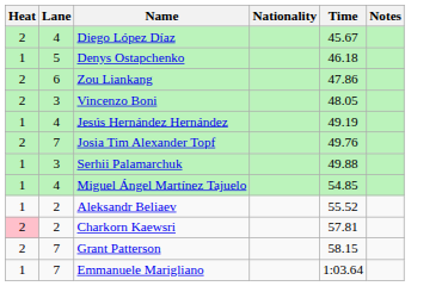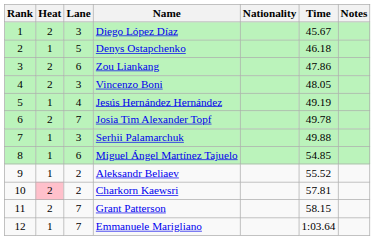 <table class="wikitable sortable" style="text-align:center">
 <tr>
+<th>Rank</th>
 <th>Heat</th>
 <th>Lane</th>
 <th>Name</th>
 <th>Nationality</th>
 <th>Time</th>
 <th>Notes</th>
 </tr>
 <tr bgcolor=bbf3bb>
+<td>1</td>
 <td>2</td>
-<td>4</td>
+<td>3</td>
 <td align=left><a href='#'>Diego López Díaz</a></td>
 <td align=left></td>
 <td>45.67</td>
 <td></td>
 </tr>
 <tr bgcolor=bbf3bb>
+<td>2</td>
 <td>1</td>
 <td>5</td>
 <td align=left><a href='#'>Denys Ostapchenko</a></td>
 <td align=left></td>
 <td>46.18</td>
 <td></td>
 </tr>
 <tr bgcolor=bbf3bb>
+<td>3</td>
 <td>2</td>
 <td>6</td>
 <td align=left><a href='#'>Zou Liankang</a></td>
 <td align=left></td>
 <td>47.86</td>
 <td></td>
 </tr>
 <tr bgcolor=bbf3bb>
+<td>4</td>
 <td>2</td>
 <td>3</td>
 <td align=left><a href='#'>Vincenzo Boni</a></td>
 <td align=left></td>
 <td>48.05</td>
 <td></td>
 </tr>
 <tr bgcolor=bbf3bb>
+<td>5</td>
 <td>1</td>
 <td>4</td>
 <td align=left><a href='#'>Jesús Hernández Hernández</a></td>
 <td align=left></td>
 <td>49.19</td>
 <td></td>
 </tr>
 <tr bgcolor=bbf3bb>
+<td>6</td>
 <td>2</td>
 <td>7</td>
 <td align=left><a href='#'>Josia Tim Alexander Topf</a></td>
 <td align=left></td>
-<td>49.76</td>
+<td>49.78</td>
 <td></td>
 </tr>
 <tr bgcolor=bbf3bb>
+<td>7</td>
 <td>1</td>
 <td>3</td>
 <td align=left><a href='#'>Serhii Palamarchuk</a></td>
 <td align=left></td>
 <td>49.88</td>
 <td></td>
 </tr>
 <tr bgcolor=bbf3bb>
+<td>8</td>
 <td>1</td>
-<td>4</td>
+<td>6</td>
 <td align=left><a href='#'>Miguel Ángel Martínez Tajuelo</a></td>
 <td align=left></td>
 <td>54.85</td>
 <td></td>
 </tr>
 <tr>
+<td>9</td>
 <td>1</td>
 <td>2</td>
 <td align=left><a href='#'>Aleksandr Beliaev</a></td>
 <td align=left></td>
 <td>55.52</td>
 <td></td>
 </tr>
 <tr>
+<td>10</td>
 <td style="background: pink;">2</td>
 <td>2</td>
 <td align=left><a href='#'>Charkorn Kaewsri</a></td>
 <td align=left></td>
 <td>57.81</td>
 <td></td>
 </tr>
 <tr>
+<td>11</td>
 <td>2</td>
 <td>7</td>
 <td align=left><a href='#'>Grant Patterson</a></td>
 <td align=left></td>
 <td>58.15</td>
 <td><strong></strong></td>
 </tr>
 <tr>
+<td>12</td>
 <td>1</td>
 <td>7</td>
 <td align=left><a href='#'>Emmanuele Marigliano</a></td>
 <td align=left></td>
 <td>1:03.64</td>
 <td></td>
 </tr>
 </table>
